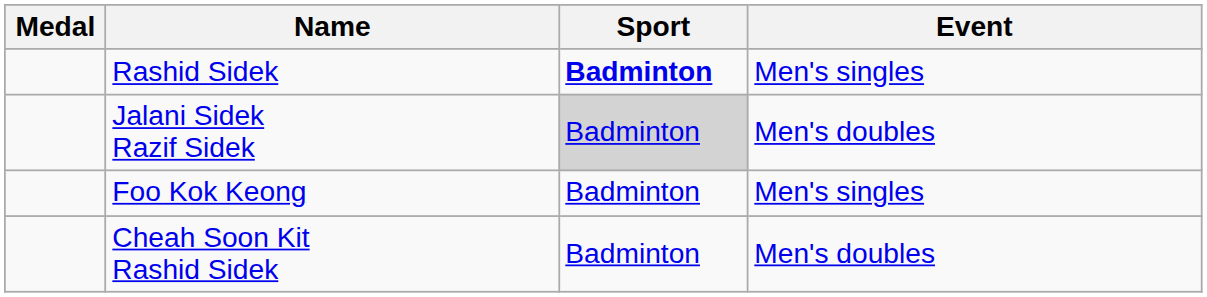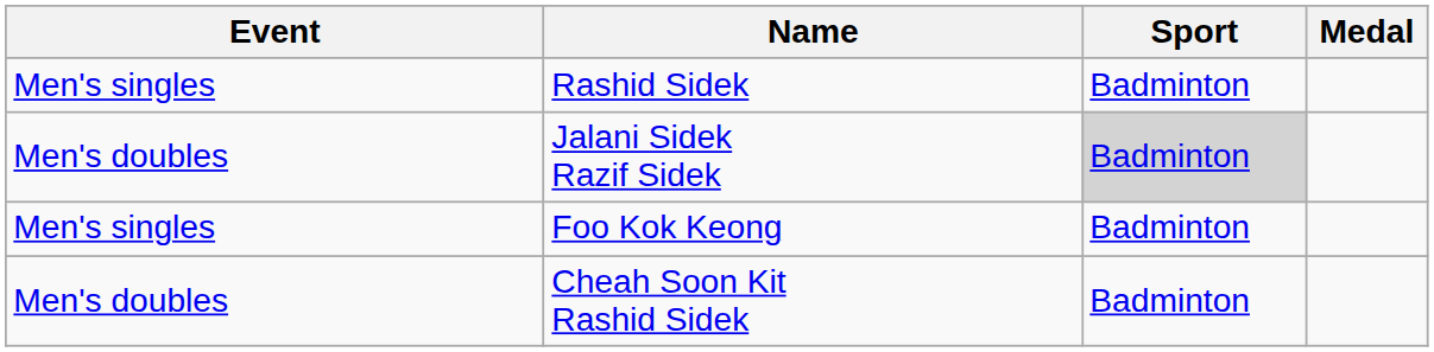 <table class="wikitable sortable" style="font-size:100%">
 <tr>
-<th width="50">Medal</th>
+<th width="250">Event</th>
 <th width="250">Name</th>
 <th width="100">Sport</th>
-<th width="250">Event</th>
+<th width="50">Medal</th>
 </tr>
 <tr>
+<td><a href='#'>Men's singles</a></td>
+<td><a href='#'>Rashid Sidek</a></td>
+<td><a href='#'>Badminton</a></td>
 <td></td>
-<td><a href='#'>Rashid Sidek</a></td>
-<td><strong><a href='#'>Badminton</a></strong></td>
-<td><a href='#'>Men's singles</a></td>
 </tr>
 <tr>
-<td></td>
+<td><a href='#'>Men's doubles</a></td>
 <td><a href='#'>Jalani Sidek</a><br><a href='#'>Razif Sidek</a></td>
 <td style="background: lightgrey;"><a href='#'>Badminton</a></td>
-<td><a href='#'>Men's doubles</a></td>
+<td></td>
 </tr>
 <tr>
-<td></td>
+<td><a href='#'>Men's singles</a></td>
 <td><a href='#'>Foo Kok Keong</a></td>
 <td><a href='#'>Badminton</a></td>
-<td><a href='#'>Men's singles</a></td>
+<td></td>
 </tr>
 <tr>
-<td></td>
+<td><a href='#'>Men's doubles</a></td>
 <td><a href='#'>Cheah Soon Kit</a><br><a href='#'>Rashid Sidek</a></td>
 <td><a href='#'>Badminton</a></td>
-<td><a href='#'>Men's doubles</a></td>
+<td></td>
 </tr>
 </table>
